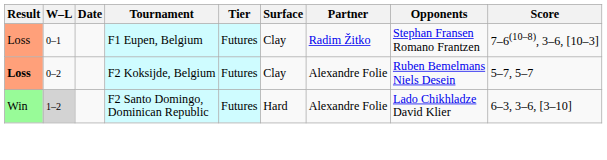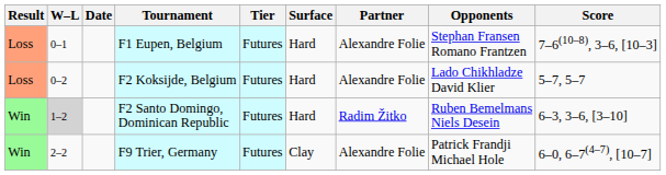 <table class="sortable wikitable">
 <tr>
 <th>Result</th>
 <th class=unsortable>W–L</th>
 <th>Date</th>
 <th>Tournament</th>
 <th>Tier</th>
 <th>Surface</th>
 <th>Partner</th>
 <th>Opponents</th>
 <th class=unsortable>Score</th>
 </tr>
 <tr>
 <td bgcolor=ffa07a>Loss</td>
 <td><small>0–1</small></td>
 <td></td>
 <td style="background:#cffcff;">F1 Eupen, Belgium</td>
 <td style="background:#cffcff;">Futures</td>
-<td>Clay</td>
-<td> <a href='#'>Radim Žitko</a></td>
+<td>Hard</td>
+<td> Alexandre Folie</td>
 <td> <a href='#'>Stephan Fransen</a> <br> Romano Frantzen</td>
 <td>7–6<sup>(10–8)</sup>, 3–6, [10–3]</td>
 </tr>
 <tr>
-<td bgcolor=ffa07a><strong>Loss</strong></td>
+<td bgcolor=ffa07a>Loss</td>
 <td><small>0–2</small></td>
 <td></td>
 <td style="background:#cffcff;">F2 Koksijde, Belgium</td>
 <td style="background:#cffcff;">Futures</td>
-<td>Clay</td>
+<td>Hard</td>
 <td> Alexandre Folie</td>
-<td> <a href='#'>Ruben Bemelmans</a> <br> <a href='#'>Niels Desein</a></td>
+<td> <a href='#'>Lado Chikhladze</a> <br> David Klier</td>
 <td>5–7, 5–7</td>
 </tr>
 <tr>
 <td bgcolor=98fb98>Win</td>
 <td style="background: lightgrey;"><small>1–2</small></td>
 <td></td>
 <td style="background:#cffcff;">F2 Santo Domingo,<br>Dominican Republic</td>
 <td style="background:#cffcff;">Futures</td>
 <td>Hard</td>
-<td> Alexandre Folie</td>
-<td> <a href='#'>Lado Chikhladze</a> <br> David Klier</td>
+<td> <a href='#'>Radim Žitko</a></td>
+<td> <a href='#'>Ruben Bemelmans</a> <br> <a href='#'>Niels Desein</a></td>
 <td>6–3, 3–6, [3–10]</td>
 </tr>
+<tr>
+<td bgcolor=98fb98>Win</td>
+<td><small>2–2</small></td>
+<td></td>
+<td style="background:#cffcff;">F9 Trier, Germany</td>
+<td style="background:#cffcff;">Futures</td>
+<td>Clay</td>
+<td> Alexandre Folie</td>
+<td> Patrick Frandji <br> Michael Hole</td>
+<td>6–0, 6–7<sup>(4–7)</sup>, [10–7]</td>
+</tr>
 </table>
